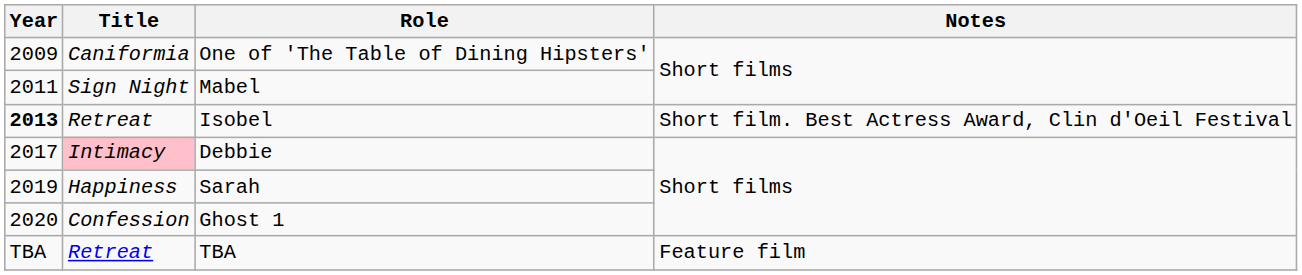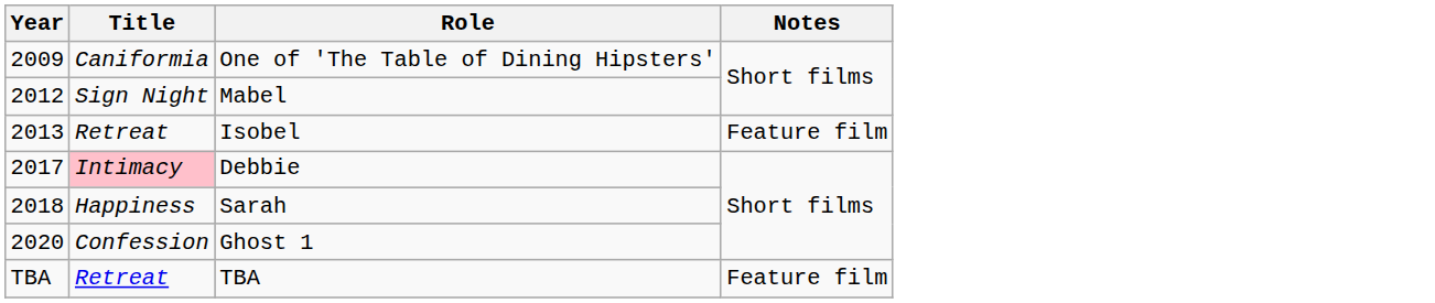 <table class="wikitable">
 <tr>
 <th>Year</th>
 <th>Title</th>
 <th>Role</th>
 <th>Notes</th>
 </tr>
 <tr>
 <td>2009</td>
 <td><em>Caniformia</em></td>
 <td>One of 'The Table of Dining Hipsters'</td>
 <td rowspan=2>Short films</td>
 </tr>
 <tr>
-<td>2011</td>
+<td>2012</td>
 <td><em>Sign Night</em></td>
 <td>Mabel</td>
 </tr>
 <tr>
-<td><strong>2013</strong></td>
+<td>2013</td>
 <td><em>Retreat</em></td>
 <td>Isobel</td>
-<td>Short film. Best Actress Award, Clin d'Oeil Festival</td>
+<td>Feature film</td>
 </tr>
 <tr>
 <td>2017</td>
 <td style="background: pink;"><em>Intimacy</em></td>
 <td>Debbie</td>
 <td rowspan=3>Short films</td>
 </tr>
 <tr>
-<td>2019</td>
+<td>2018</td>
 <td><em>Happiness</em></td>
 <td>Sarah</td>
 </tr>
 <tr>
 <td>2020</td>
 <td><em>Confession</em></td>
 <td>Ghost 1</td>
 </tr>
 <tr>
 <td>TBA</td>
 <td><em><a href='#'>Retreat</a></em></td>
 <td>TBA</td>
 <td>Feature film</td>
 </tr>
 </table>
